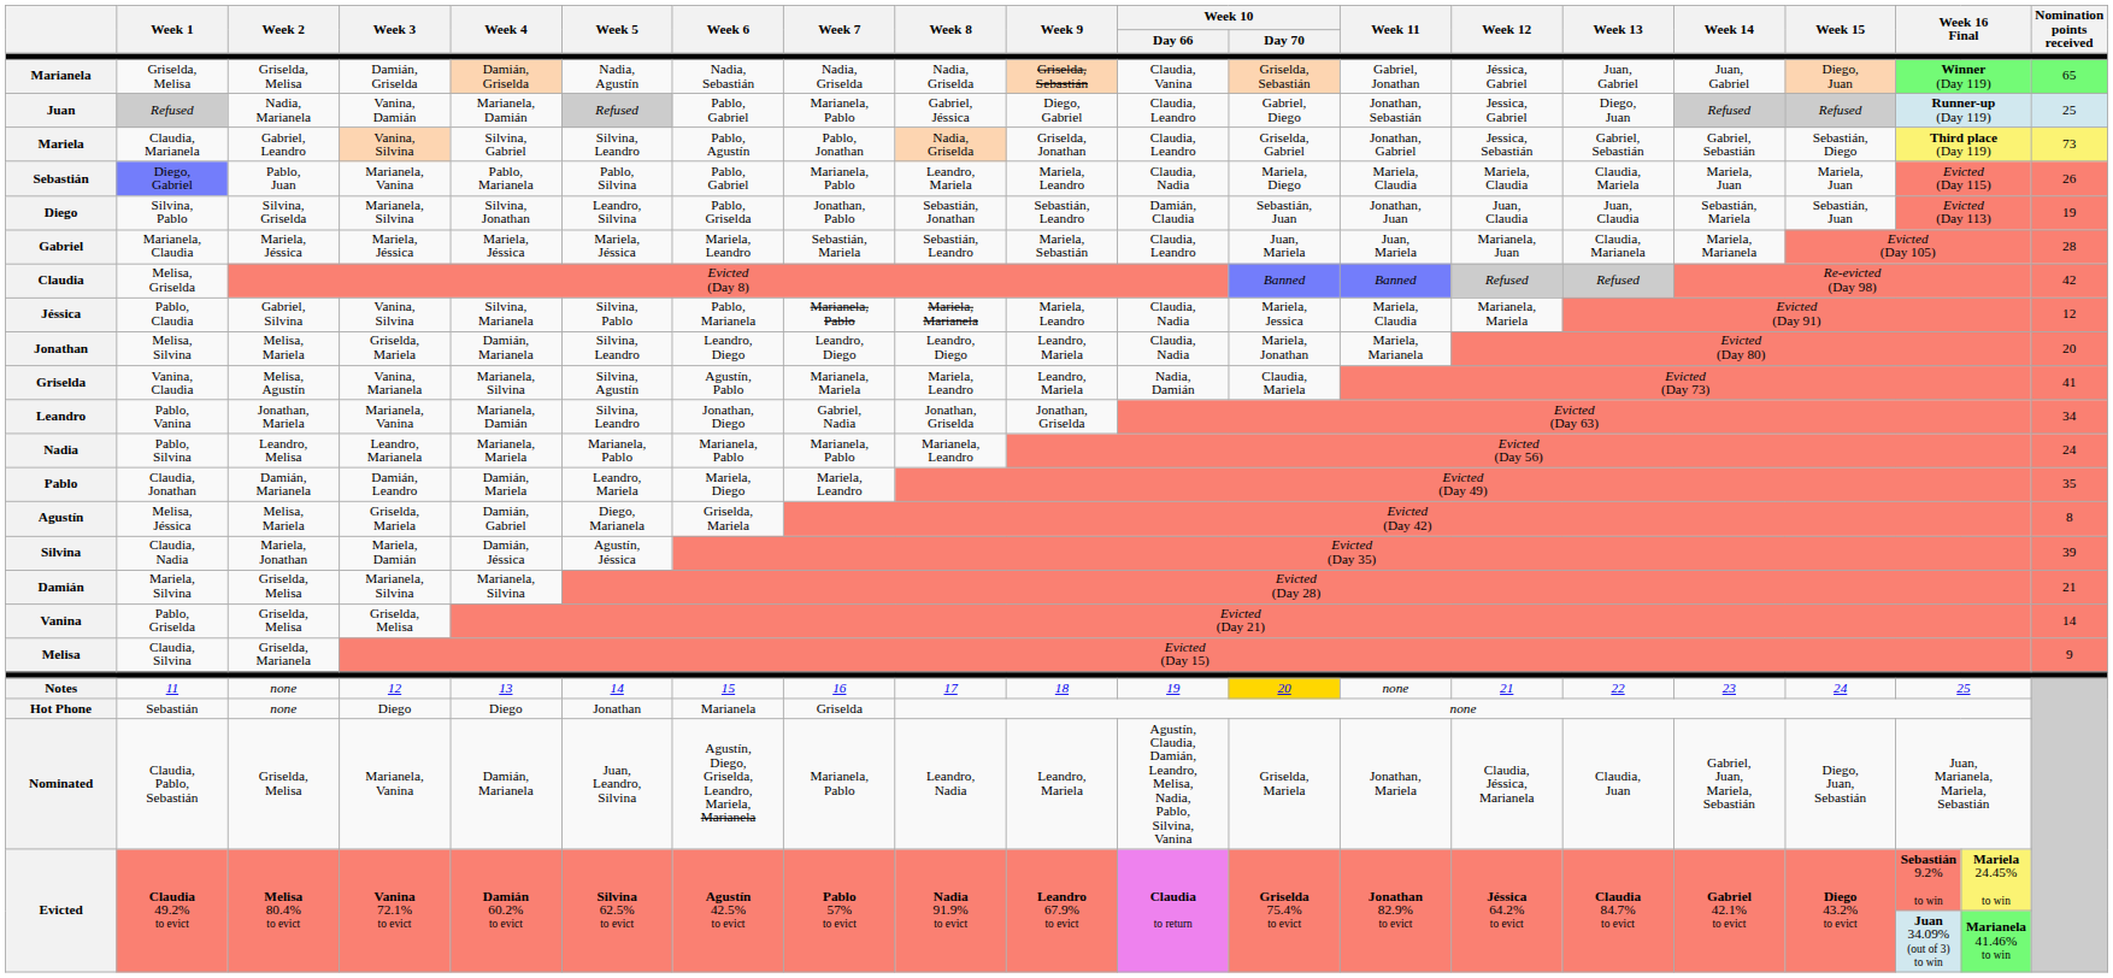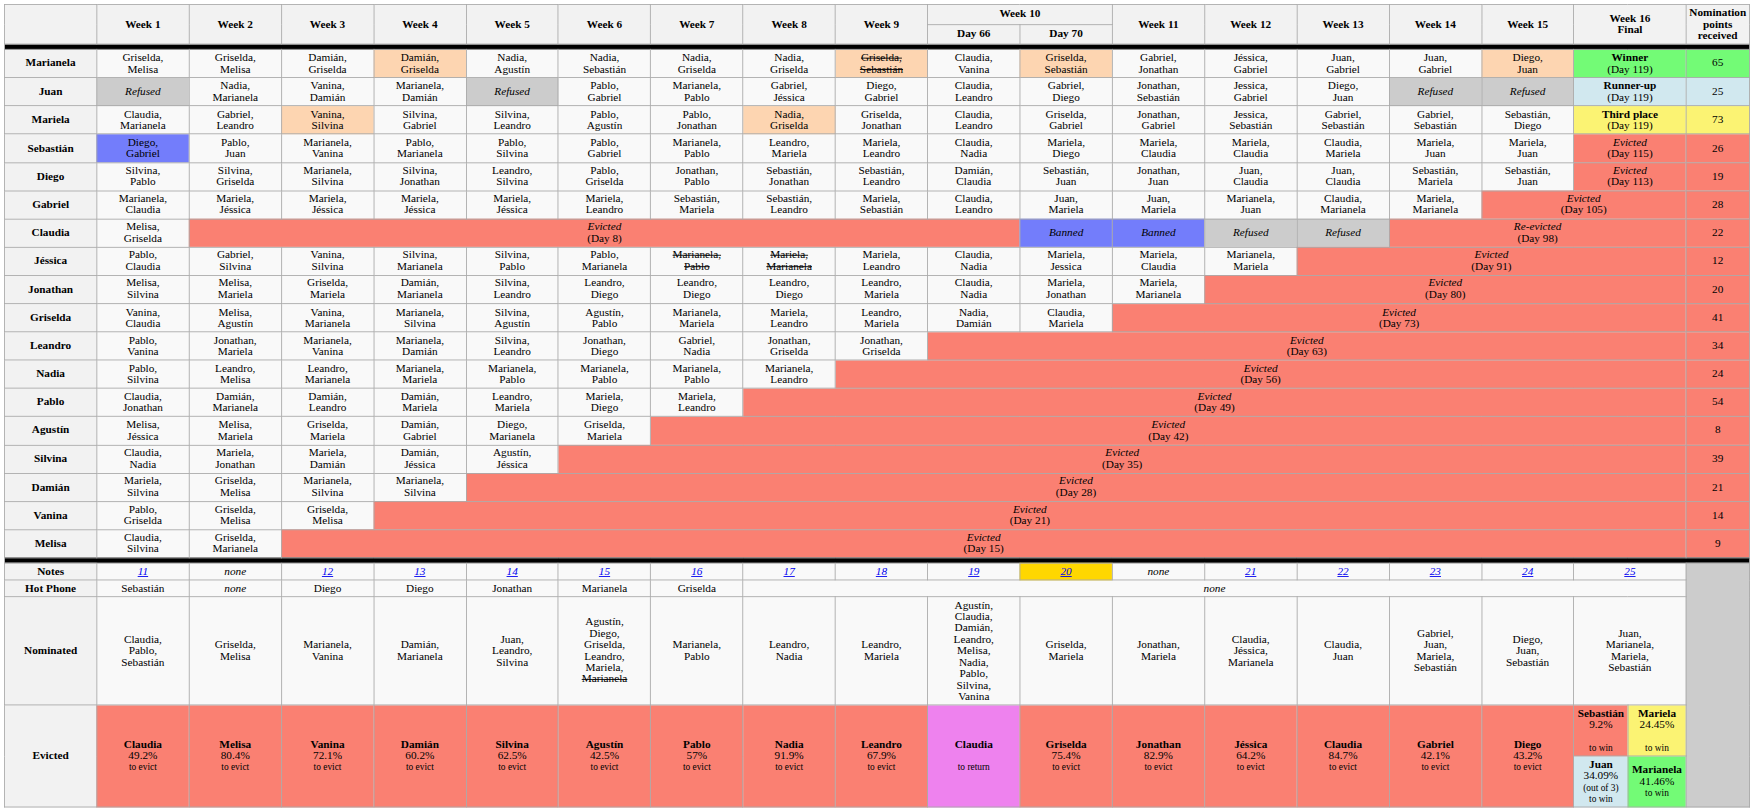 <table class="wikitable" style="text-align:center; font-size:80%; line-height:13px; width:100%">
 <tr>
 <th rowspan="2" style="width:5%"></th>
 <th rowspan="2" style="width:5%">Week 1</th>
 <th rowspan="2" style="width:5%">Week 2</th>
 <th rowspan="2" style="width:5%">Week 3</th>
 <th rowspan="2" style="width:5%">Week 4</th>
 <th rowspan="2" style="width:5%">Week 5</th>
 <th rowspan="2" style="width:5%">Week 6</th>
 <th rowspan="2" style="width:5%">Week 7</th>
 <th rowspan="2" style="width:5%">Week 8</th>
 <th rowspan="2" style="width:5%">Week 9</th>
 <th colspan="2" style="width:10%">Week 10</th>
 <th rowspan="2" style="width:5%">Week 11</th>
 <th rowspan="2" style="width:5%">Week 12</th>
 <th rowspan="2" style="width:5%">Week 13</th>
 <th rowspan="2" style="width:5%">Week 14</th>
 <th rowspan="2" style="width:5%">Week 15</th>
 <th rowspan="2" colspan="2" style="width:5%">Week 16<br>Final</th>
 <th rowspan="2" style="width:1%">Nomination points received</th>
 </tr>
 <tr>
 <th style="width:5%">Day 66</th>
 <th style="width:5%">Day 70</th>
 </tr>
 <tr>
 <th style="background:#000" colspan="20"></th>
 </tr>
 <tr>
 <th>Marianela</th>
 <td>Griselda,<br>Melisa</td>
 <td>Griselda,<br>Melisa</td>
 <td>Damián,<br>Griselda</td>
 <td style="background:#FDD5B1">Damián,<br>Griselda</td>
 <td>Nadia,<br>Agustín</td>
 <td>Nadia,<br>Sebastián</td>
 <td>Nadia,<br>Griselda</td>
 <td>Nadia,<br>Griselda</td>
 <td style="background:#FDD5B1"><s>Griselda,<br>Sebastián</s></td>
 <td>Claudia,<br>Vanina</td>
 <td style="background:#FDD5B1">Griselda,<br>Sebastián</td>
 <td>Gabriel,<br>Jonathan</td>
 <td>Jéssica,<br>Gabriel</td>
 <td>Juan,<br>Gabriel</td>
 <td>Juan,<br>Gabriel</td>
 <td style="background:#FDD5B1">Diego,<br>Juan</td>
 <td style="background:#73FB76" colspan="2"><strong>Winner</strong><br>(Day 119)</td>
 <td style="background:#73FB76">65</td>
 </tr>
 <tr>
 <th>Juan</th>
 <td style="background:#ccc"><em>Refused</em></td>
 <td>Nadia,<br>Marianela</td>
 <td>Vanina,<br>Damián</td>
 <td>Marianela,<br>Damián</td>
 <td style="background:#ccc"><em>Refused</em></td>
 <td>Pablo,<br>Gabriel</td>
 <td>Marianela,<br>Pablo</td>
 <td>Gabriel,<br>Jéssica</td>
 <td>Diego,<br>Gabriel</td>
 <td>Claudia,<br>Leandro</td>
 <td>Gabriel,<br>Diego</td>
 <td>Jonathan,<br>Sebastián</td>
 <td>Jessica,<br>Gabriel</td>
 <td>Diego,<br>Juan</td>
 <td style="background:#ccc"><em>Refused</em></td>
 <td style="background:#ccc"><em>Refused</em></td>
 <td style="background:#D1E8EF" colspan="2"><strong>Runner-up</strong><br>(Day 119)</td>
 <td style="background:#D1E8EF">25</td>
 </tr>
 <tr>
 <th>Mariela</th>
 <td>Claudia,<br>Marianela</td>
 <td>Gabriel,<br>Leandro</td>
 <td style="background:#FDD5B1">Vanina,<br>Silvina</td>
 <td>Silvina,<br>Gabriel</td>
 <td>Silvina,<br>Leandro</td>
 <td>Pablo,<br>Agustín</td>
 <td>Pablo,<br>Jonathan</td>
 <td style="background:#FDD5B1">Nadia,<br>Griselda</td>
 <td>Griselda,<br>Jonathan</td>
 <td>Claudia,<br>Leandro</td>
 <td>Griselda,<br>Gabriel</td>
 <td>Jonathan,<br>Gabriel</td>
 <td>Jessica,<br>Sebastián</td>
 <td>Gabriel,<br>Sebastián</td>
 <td>Gabriel,<br>Sebastián</td>
 <td>Sebastián,<br>Diego</td>
 <td style="background:#FBF373" colspan="2"><strong>Third place</strong><br>(Day 119)</td>
 <td style="background:#FBF373">73</td>
 </tr>
 <tr>
 <th>Sebastián</th>
 <td style="background:#737DFB">Diego,<br>Gabriel</td>
 <td>Pablo,<br>Juan</td>
 <td>Marianela,<br>Vanina</td>
 <td>Pablo,<br>Marianela</td>
 <td>Pablo,<br>Silvina</td>
 <td>Pablo,<br>Gabriel</td>
 <td>Marianela,<br>Pablo</td>
 <td>Leandro,<br>Mariela</td>
 <td>Mariela,<br>Leandro</td>
 <td>Claudia,<br>Nadia</td>
 <td>Mariela,<br>Diego</td>
 <td>Mariela,<br>Claudia</td>
 <td>Mariela,<br>Claudia</td>
 <td>Claudia,<br>Mariela</td>
 <td>Mariela,<br>Juan</td>
 <td>Mariela,<br>Juan</td>
 <td style="background:#FA8072" colspan="2"><em>Evicted</em><br>(Day 115)</td>
 <td style="background:#FA8072">26</td>
 </tr>
 <tr>
 <th>Diego</th>
 <td>Silvina,<br>Pablo</td>
 <td>Silvina,<br>Griselda</td>
 <td>Marianela,<br>Silvina</td>
 <td>Silvina,<br>Jonathan</td>
 <td>Leandro,<br>Silvina</td>
 <td>Pablo,<br>Griselda</td>
 <td>Jonathan,<br>Pablo</td>
 <td>Sebastián,<br>Jonathan</td>
 <td>Sebastián,<br>Leandro</td>
 <td>Damián,<br>Claudia</td>
 <td>Sebastián,<br>Juan</td>
 <td>Jonathan,<br>Juan</td>
 <td>Juan,<br>Claudia</td>
 <td>Juan,<br>Claudia</td>
 <td>Sebastián,<br>Mariela</td>
 <td>Sebastián,<br>Juan</td>
 <td style="background:#FA8072" colspan="2"><em>Evicted</em><br>(Day 113)</td>
 <td style="background:#FA8072">19</td>
 </tr>
 <tr>
 <th>Gabriel</th>
 <td>Marianela,<br>Claudia</td>
 <td>Mariela,<br>Jéssica</td>
 <td>Mariela,<br>Jéssica</td>
 <td>Mariela,<br>Jéssica</td>
 <td>Mariela,<br>Jéssica</td>
 <td>Mariela,<br>Leandro</td>
 <td>Sebastián,<br>Mariela</td>
 <td>Sebastián,<br>Leandro</td>
 <td>Mariela,<br>Sebastián</td>
 <td>Claudia,<br>Leandro</td>
 <td>Juan,<br>Mariela</td>
 <td>Juan,<br>Mariela</td>
 <td>Marianela,<br>Juan</td>
 <td>Claudia,<br>Marianela</td>
 <td>Mariela,<br>Marianela</td>
 <td style="background:#FA8072" colspan="3"><em>Evicted</em><br>(Day 105)</td>
 <td style="background:#FA8072">28</td>
 </tr>
 <tr>
 <th>Claudia</th>
 <td>Melisa,<br>Griselda</td>
 <td style="background:#FA8072" colspan="9"><em>Evicted</em><br>(Day 8)</td>
 <td style="background:#737DFB"><em>Banned</em></td>
 <td style="background:#737DFB"><em>Banned</em></td>
 <td style="background:#ccc"><em>Refused</em></td>
 <td style="background:#ccc"><em>Refused</em></td>
 <td style="background:#FA8072" colspan="4"><em>Re-evicted</em><br>(Day 98)</td>
-<td style="background:#FA8072">42</td>
+<td style="background:#FA8072">22</td>
 </tr>
 <tr>
 <th>Jéssica</th>
 <td>Pablo,<br>Claudia</td>
 <td>Gabriel,<br>Silvina</td>
 <td>Vanina,<br>Silvina</td>
 <td>Silvina,<br>Marianela</td>
 <td>Silvina,<br>Pablo</td>
 <td>Pablo,<br>Marianela</td>
 <td><s>Marianela,<br>Pablo</s></td>
 <td><s>Mariela,<br>Marianela</s></td>
 <td>Mariela,<br>Leandro</td>
 <td>Claudia,<br>Nadia</td>
 <td>Mariela,<br>Jessica</td>
 <td>Mariela,<br>Claudia</td>
 <td>Marianela,<br>Mariela</td>
 <td style="background:#FA8072" colspan="5"><em>Evicted</em><br>(Day 91)</td>
 <td style="background:#FA8072">12</td>
 </tr>
 <tr>
 <th>Jonathan</th>
 <td>Melisa,<br>Silvina</td>
 <td>Melisa,<br>Mariela</td>
 <td>Griselda,<br>Mariela</td>
 <td>Damián,<br>Marianela</td>
 <td>Silvina,<br>Leandro</td>
 <td>Leandro,<br>Diego</td>
 <td>Leandro,<br>Diego</td>
 <td>Leandro,<br>Diego</td>
 <td>Leandro,<br>Mariela</td>
 <td>Claudia,<br>Nadia</td>
 <td>Mariela,<br>Jonathan</td>
 <td>Mariela,<br>Marianela</td>
 <td style="background:#FA8072" colspan="6"><em>Evicted</em><br>(Day 80)</td>
 <td style="background:#FA8072">20</td>
 </tr>
 <tr>
 <th>Griselda</th>
 <td>Vanina,<br>Claudia</td>
 <td>Melisa,<br>Agustín</td>
 <td>Vanina,<br>Marianela</td>
 <td>Marianela,<br>Silvina</td>
 <td>Silvina,<br>Agustín</td>
 <td>Agustín,<br>Pablo</td>
 <td>Marianela,<br>Mariela</td>
 <td>Mariela,<br>Leandro</td>
 <td>Leandro,<br>Mariela</td>
 <td>Nadia,<br>Damián</td>
 <td>Claudia,<br>Mariela</td>
 <td style="background:#FA8072" colspan="7"><em>Evicted</em><br>(Day 73)</td>
 <td style="background:#FA8072">41</td>
 </tr>
 <tr>
 <th>Leandro</th>
 <td>Pablo,<br>Vanina</td>
 <td>Jonathan,<br>Mariela</td>
 <td>Marianela,<br>Vanina</td>
 <td>Marianela,<br>Damián</td>
 <td>Silvina,<br>Leandro</td>
 <td>Jonathan,<br>Diego</td>
 <td>Gabriel,<br>Nadia</td>
 <td>Jonathan,<br>Griselda</td>
 <td>Jonathan,<br>Griselda</td>
 <td style="background:#FA8072" colspan="9"><em>Evicted</em><br>(Day 63)</td>
 <td style="background:#FA8072">34</td>
 </tr>
 <tr>
 <th>Nadia</th>
 <td>Pablo,<br>Silvina</td>
 <td>Leandro,<br>Melisa</td>
 <td>Leandro,<br>Marianela</td>
 <td>Marianela,<br>Mariela</td>
 <td>Marianela,<br>Pablo</td>
 <td>Marianela,<br>Pablo</td>
 <td>Marianela,<br>Pablo</td>
 <td>Marianela,<br>Leandro</td>
 <td style="background:#FA8072" colspan="10"><em>Evicted</em><br>(Day 56)</td>
 <td style="background:#FA8072">24</td>
 </tr>
 <tr>
 <th>Pablo</th>
 <td>Claudia,<br>Jonathan</td>
 <td>Damián,<br>Marianela</td>
 <td>Damián,<br>Leandro</td>
 <td>Damián,<br>Mariela</td>
 <td>Leandro,<br>Mariela</td>
 <td>Mariela,<br>Diego</td>
 <td>Mariela,<br>Leandro</td>
 <td style="background:#FA8072" colspan="11"><em>Evicted</em><br>(Day 49)</td>
-<td style="background:#FA8072">35</td>
+<td style="background:#FA8072">54</td>
 </tr>
 <tr>
 <th>Agustín</th>
 <td>Melisa,<br>Jéssica</td>
 <td>Melisa,<br>Mariela</td>
 <td>Griselda,<br>Mariela</td>
 <td>Damián,<br>Gabriel</td>
 <td>Diego,<br>Marianela</td>
 <td>Griselda,<br>Mariela</td>
 <td style="background:#FA8072" colspan="12"><em>Evicted</em><br>(Day 42)</td>
 <td style="background:#FA8072">8</td>
 </tr>
 <tr>
 <th>Silvina</th>
 <td>Claudia,<br>Nadia</td>
 <td>Mariela,<br>Jonathan</td>
 <td>Mariela,<br>Damián</td>
 <td>Damián,<br>Jéssica</td>
 <td>Agustín,<br>Jéssica</td>
 <td style="background:#FA8072" colspan="13"><em>Evicted</em><br>(Day 35)</td>
 <td style="background:#FA8072">39</td>
 </tr>
 <tr>
 <th>Damián</th>
 <td>Mariela,<br>Silvina</td>
 <td>Griselda,<br>Melisa</td>
 <td>Marianela,<br>Silvina</td>
 <td>Marianela,<br>Silvina</td>
 <td style="background:#FA8072" colspan="14"><em>Evicted</em><br>(Day 28)</td>
 <td style="background:#FA8072">21</td>
 </tr>
 <tr>
 <th>Vanina</th>
 <td>Pablo,<br>Griselda</td>
 <td>Griselda,<br>Melisa</td>
 <td>Griselda,<br>Melisa</td>
 <td style="background:#FA8072" colspan="15"><em>Evicted</em><br>(Day 21)</td>
 <td style="background:#FA8072">14</td>
 </tr>
 <tr>
 <th>Melisa</th>
 <td>Claudia,<br>Silvina</td>
 <td>Griselda,<br>Marianela</td>
 <td style="background:#FA8072" colspan="16"><em>Evicted</em><br>(Day 15)</td>
 <td style="background:#FA8072">9</td>
 </tr>
 <tr>
 <th style="background:#000" colspan="20"></th>
 </tr>
 <tr>
 <th>Notes</th>
 <td><em><a href='#'>11</a></em></td>
 <td><em>none</em></td>
 <td><em><a href='#'>12</a></em></td>
 <td><em><a href='#'>13</a></em></td>
 <td><em><a href='#'>14</a></em></td>
 <td><em><a href='#'>15</a></em></td>
 <td><em><a href='#'>16</a></em></td>
 <td><em><a href='#'>17</a></em></td>
 <td><em><a href='#'>18</a></em></td>
 <td><em><a href='#'>19</a></em></td>
 <td style="background: gold;"><em><a href='#'>20</a></em></td>
 <td><em>none</em></td>
 <td><em><a href='#'>21</a></em></td>
 <td><em><a href='#'>22</a></em></td>
 <td><em><a href='#'>23</a></em></td>
 <td><em><a href='#'>24</a></em></td>
 <td colspan="2"><em><a href='#'>25</a></em></td>
 <td rowspan="5" style="background:#ccc"></td>
 </tr>
 <tr>
 <th>Hot Phone</th>
 <td>Sebastián</td>
 <td><em>none</em></td>
 <td>Diego</td>
 <td>Diego</td>
 <td>Jonathan</td>
 <td>Marianela</td>
 <td>Griselda</td>
 <td colspan="11"><em>none</em></td>
 </tr>
 <tr>
 <th>Nominated</th>
 <td>Claudia,<br>Pablo,<br>Sebastián</td>
 <td>Griselda,<br>Melisa</td>
 <td>Marianela,<br>Vanina</td>
 <td>Damián,<br>Marianela</td>
 <td>Juan,<br>Leandro,<br>Silvina</td>
 <td>Agustín,<br>Diego,<br>Griselda,<br>Leandro,<br>Mariela,<br><s>Marianela</s></td>
 <td>Marianela,<br>Pablo</td>
 <td>Leandro,<br>Nadia</td>
 <td>Leandro,<br>Mariela</td>
 <td>Agustín,<br>Claudia,<br>Damián,<br>Leandro,<br>Melisa,<br>Nadia,<br>Pablo,<br>Silvina,<br>Vanina</td>
 <td>Griselda,<br>Mariela</td>
 <td>Jonathan,<br>Mariela</td>
 <td>Claudia,<br>Jéssica,<br>Marianela</td>
 <td>Claudia,<br>Juan</td>
 <td>Gabriel,<br>Juan,<br>Mariela,<br>Sebastián</td>
 <td>Diego,<br>Juan,<br>Sebastián</td>
 <td colspan="2">Juan,<br>Marianela,<br>Mariela,<br>Sebastián</td>
 </tr>
 <tr>
 <th rowspan="2">Evicted</th>
 <td style="background:#FA8072" rowspan="2"><strong>Claudia</strong><br>49.2%<br><small>to evict</small></td>
 <td style="background:#FA8072" rowspan="2"><strong>Melisa</strong><br>80.4%<br><small>to evict</small></td>
 <td style="background:#FA8072" rowspan="2"><strong>Vanina</strong><br>72.1%<br><small>to evict</small></td>
 <td style="background:#FA8072" rowspan="2"><strong>Damián</strong><br>60.2%<br><small>to evict</small></td>
 <td style="background:#FA8072" rowspan="2"><strong>Silvina</strong><br>62.5%<br><small>to evict</small></td>
 <td style="background:#FA8072" rowspan="2"><strong>Agustín</strong><br>42.5%<br><small>to evict</small></td>
 <td style="background:#FA8072" rowspan="2"><strong>Pablo</strong><br>57%<br><small>to evict</small></td>
 <td style="background:#FA8072" rowspan="2"><strong>Nadia</strong><br>91.9%<br><small>to evict</small></td>
 <td style="background:#FA8072" rowspan="2"><strong>Leandro</strong><br>67.9%<br><small>to evict</small></td>
 <td style="background:violet" rowspan="2"><strong>Claudia</strong><br><small><br>to return</small></td>
 <td style="background:#FA8072" rowspan="2"><strong>Griselda</strong><br>75.4%<br><small>to evict</small></td>
 <td style="background:#FA8072" rowspan="2"><strong>Jonathan</strong><br>82.9%<br><small>to evict</small></td>
 <td style="background:#FA8072" rowspan="2"><strong>Jéssica</strong><br>64.2%<br><small>to evict</small></td>
 <td style="background:#FA8072" rowspan="2"><strong>Claudia</strong><br>84.7%<br><small>to evict</small></td>
 <td style="background:#FA8072" rowspan="2"><strong>Gabriel</strong><br>42.1%<br><small>to evict</small></td>
 <td style="background:#FA8072" rowspan="2"><strong>Diego</strong><br>43.2%<br><small>to evict</small></td>
 <td style="background:#FA8072"><strong>Sebastián</strong><br>9.2%<br><small><br>to win</small></td>
 <td style="background:#FBF373"><strong>Mariela</strong><br>24.45%<br><small><br>to win</small></td>
 </tr>
 <tr>
 <td style="background:#D1E8EF"><strong>Juan</strong><br>34.09%<br><small>(out of 3)<br>to win</small></td>
 <td style="background:#73FB76"><strong>Marianela</strong><br>41.46%<br><small>to win</small></td>
 </tr>
 </table>
